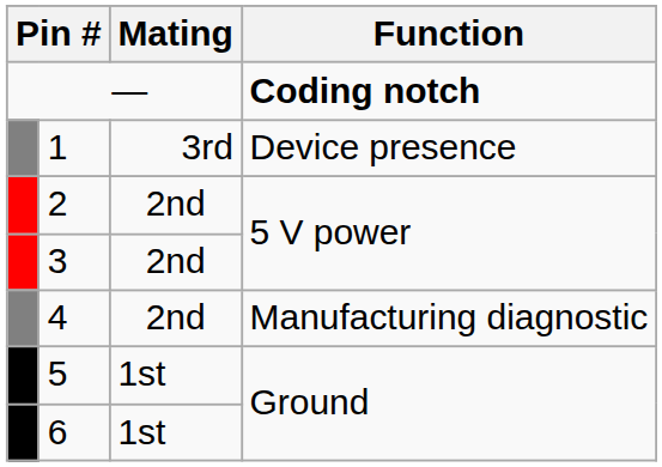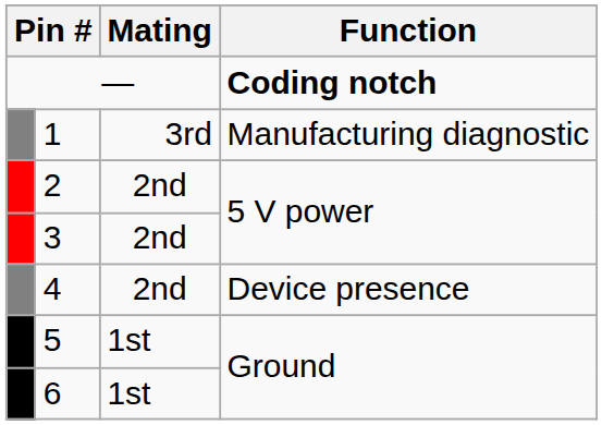 <table class="wikitable" style="float:right; margin-left:1em; margin-right:0; margin-top:0;">
 <tr>
 <th colspan="2">Pin #</th>
 <th>Mating</th>
 <th>Function</th>
 </tr>
 <tr>
 <td colspan="3" style="text-align:center;"> —</td>
 <td><strong>Coding notch</strong></td>
 </tr>
 <tr>
 <td style="background:gray;"></td>
 <td>1</td>
 <td align=right>3rd</td>
-<td>Device presence</td>
+<td>Manufacturing diagnostic</td>
 </tr>
 <tr>
 <td style="background:red;"></td>
 <td>2</td>
 <td align=center>2nd</td>
 <td rowspan=2>5 V power</td>
 </tr>
 <tr>
 <td style="background:red;"></td>
 <td>3</td>
 <td align="center">2nd</td>
 </tr>
 <tr>
 <td style="background:gray;"></td>
 <td>4</td>
 <td align=center>2nd</td>
-<td>Manufacturing diagnostic</td>
+<td>Device presence</td>
 </tr>
 <tr>
 <td style="background:black;"></td>
 <td>5</td>
 <td align=left>1st</td>
 <td rowspan=2>Ground</td>
 </tr>
 <tr>
 <td style="background:black;"></td>
 <td>6</td>
 <td align=left>1st</td>
 </tr>
 </table>
